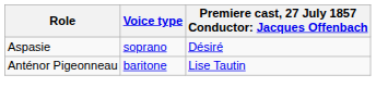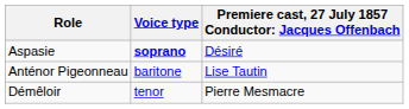 <table class="wikitable">
 <tr>
 <th>Role</th>
 <th><a href='#'>Voice type</a></th>
 <th>Premiere cast, 27 July 1857<br>Conductor: <a href='#'>Jacques Offenbach</a></th>
 </tr>
 <tr>
 <td>Aspasie</td>
-<td><a href='#'>soprano</a></td>
+<td><strong><a href='#'>soprano</a></strong></td>
 <td><a href='#'>Désiré</a></td>
 </tr>
 <tr>
 <td>Anténor Pigeonneau</td>
 <td><a href='#'>baritone</a></td>
 <td><a href='#'>Lise Tautin</a></td>
 </tr>
+<tr>
+<td>Démêloir</td>
+<td><a href='#'>tenor</a></td>
+<td>Pierre Mesmacre</td>
+</tr>
 </table>
